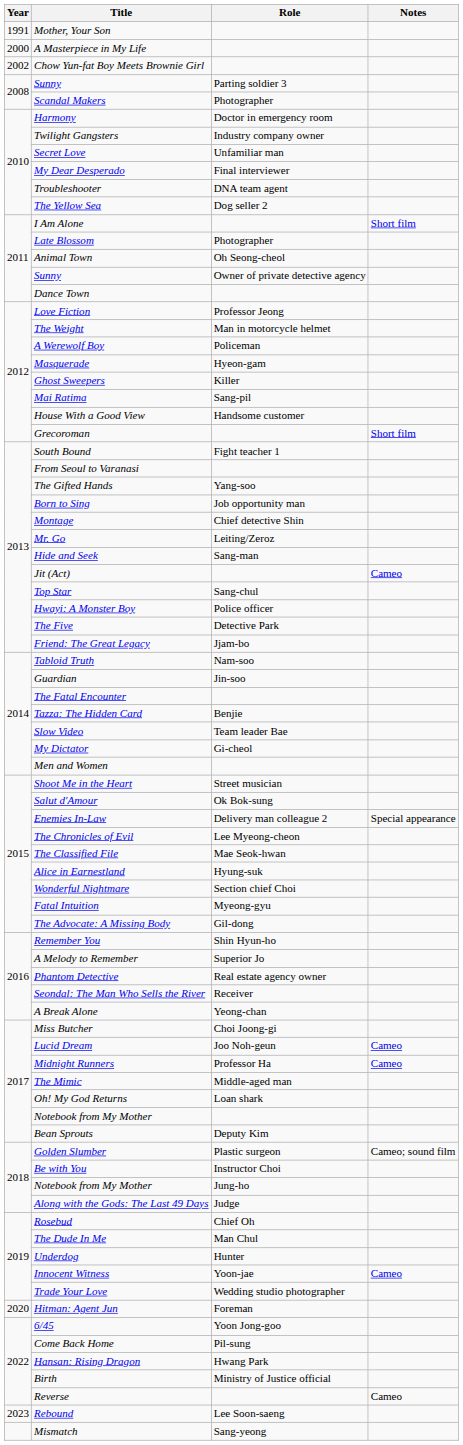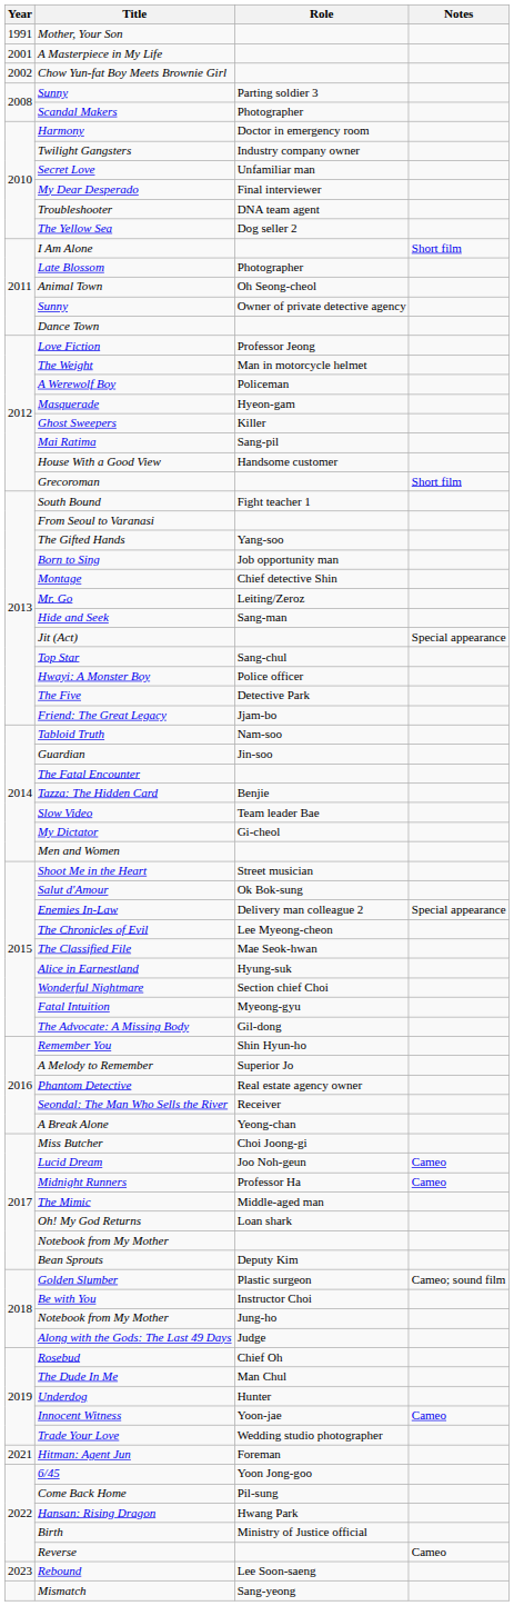 <table class="wikitable sortable">
 <tr>
 <th>Year</th>
 <th>Title</th>
 <th>Role</th>
 <th class="unsortable">Notes</th>
 </tr>
 <tr>
 <td>1991</td>
 <td><em>Mother, Your Son</em></td>
 <td></td>
 <td></td>
 </tr>
 <tr>
-<td>2000</td>
+<td>2001</td>
 <td><em>A Masterpiece in My Life</em></td>
 <td></td>
 <td></td>
 </tr>
 <tr>
 <td>2002</td>
 <td><em>Chow Yun-fat Boy Meets Brownie Girl</em></td>
 <td></td>
 <td></td>
 </tr>
 <tr>
 <td rowspan=2>2008</td>
 <td><em><a href='#'>Sunny</a></em></td>
 <td>Parting soldier 3</td>
 <td></td>
 </tr>
 <tr>
 <td><em><a href='#'>Scandal Makers</a></em></td>
 <td>Photographer</td>
 <td></td>
 </tr>
 <tr>
 <td rowspan=6>2010</td>
 <td><em><a href='#'>Harmony</a></em></td>
 <td>Doctor in emergency room</td>
 <td></td>
 </tr>
 <tr>
 <td><em>Twilight Gangsters</em></td>
 <td>Industry company owner</td>
 <td></td>
 </tr>
 <tr>
 <td><em><a href='#'>Secret Love</a></em></td>
 <td>Unfamiliar man</td>
 <td></td>
 </tr>
 <tr>
 <td><em><a href='#'>My Dear Desperado</a></em></td>
 <td>Final interviewer</td>
 <td></td>
 </tr>
 <tr>
 <td><em>Troubleshooter</em></td>
 <td>DNA team agent</td>
 <td></td>
 </tr>
 <tr>
 <td><em><a href='#'>The Yellow Sea</a></em></td>
 <td>Dog seller 2</td>
 <td></td>
 </tr>
 <tr>
 <td rowspan=5>2011</td>
 <td><em>I Am Alone</em></td>
 <td></td>
 <td><a href='#'>Short film</a></td>
 </tr>
 <tr>
 <td><em><a href='#'>Late Blossom</a></em></td>
 <td>Photographer</td>
 <td></td>
 </tr>
 <tr>
 <td><em>Animal Town</em></td>
 <td>Oh Seong-cheol</td>
 <td></td>
 </tr>
 <tr>
 <td><em><a href='#'>Sunny</a></em></td>
 <td>Owner of private detective agency</td>
 <td></td>
 </tr>
 <tr>
 <td><em>Dance Town</em></td>
 <td></td>
 <td></td>
 </tr>
 <tr>
 <td rowspan=8>2012</td>
 <td><em><a href='#'>Love Fiction</a></em></td>
 <td>Professor Jeong</td>
 <td></td>
 </tr>
 <tr>
 <td><em><a href='#'>The Weight</a></em></td>
 <td>Man in motorcycle helmet</td>
 <td></td>
 </tr>
 <tr>
 <td><em><a href='#'>A Werewolf Boy</a></em></td>
 <td>Policeman</td>
 <td></td>
 </tr>
 <tr>
 <td><em><a href='#'>Masquerade</a></em></td>
 <td>Hyeon-gam</td>
 <td></td>
 </tr>
 <tr>
 <td><em><a href='#'>Ghost Sweepers</a></em></td>
 <td>Killer</td>
 <td></td>
 </tr>
 <tr>
 <td><em><a href='#'>Mai Ratima</a></em></td>
 <td>Sang-pil</td>
 <td></td>
 </tr>
 <tr>
 <td><em>House With a Good View</em></td>
 <td>Handsome customer</td>
 <td></td>
 </tr>
 <tr>
 <td><em>Grecoroman</em></td>
 <td></td>
 <td><a href='#'>Short film</a></td>
 </tr>
 <tr>
 <td rowspan=12>2013</td>
 <td><em>South Bound</em></td>
 <td>Fight teacher 1</td>
 <td></td>
 </tr>
 <tr>
 <td><em>From Seoul to Varanasi</em></td>
 <td></td>
 <td></td>
 </tr>
 <tr>
 <td><em>The Gifted Hands</em></td>
 <td>Yang-soo</td>
 <td></td>
 </tr>
 <tr>
 <td><em><a href='#'>Born to Sing</a></em></td>
 <td>Job opportunity man</td>
 <td></td>
 </tr>
 <tr>
 <td><em><a href='#'>Montage</a></em></td>
 <td>Chief detective Shin</td>
 <td></td>
 </tr>
 <tr>
 <td><em><a href='#'>Mr. Go</a></em></td>
 <td>Leiting/Zeroz</td>
 <td></td>
 </tr>
 <tr>
 <td><em><a href='#'>Hide and Seek</a></em></td>
 <td>Sang-man</td>
 <td></td>
 </tr>
 <tr>
 <td><em>Jit (Act)</em></td>
 <td></td>
-<td><a href='#'>Cameo</a></td>
+<td>Special appearance</td>
 </tr>
 <tr>
 <td><em><a href='#'>Top Star</a></em></td>
 <td>Sang-chul</td>
 <td></td>
 </tr>
 <tr>
 <td><em><a href='#'>Hwayi: A Monster Boy</a></em></td>
 <td>Police officer</td>
 <td></td>
 </tr>
 <tr>
 <td><em><a href='#'>The Five</a></em></td>
 <td>Detective Park</td>
 <td></td>
 </tr>
 <tr>
 <td><em><a href='#'>Friend: The Great Legacy</a></em></td>
 <td>Jjam-bo</td>
 <td></td>
 </tr>
 <tr>
 <td rowspan=7>2014</td>
 <td><em><a href='#'>Tabloid Truth</a></em></td>
 <td>Nam-soo</td>
 <td></td>
 </tr>
 <tr>
 <td><em>Guardian</em></td>
 <td>Jin-soo</td>
 <td></td>
 </tr>
 <tr>
 <td><em><a href='#'>The Fatal Encounter</a></em></td>
 <td></td>
 <td></td>
 </tr>
 <tr>
 <td><em><a href='#'>Tazza: The Hidden Card</a></em></td>
 <td>Benjie</td>
 <td></td>
 </tr>
 <tr>
 <td><em><a href='#'>Slow Video</a></em></td>
 <td>Team leader Bae</td>
 <td></td>
 </tr>
 <tr>
 <td><em><a href='#'>My Dictator</a></em></td>
 <td>Gi-cheol</td>
 <td></td>
 </tr>
 <tr>
 <td><em>Men and Women</em></td>
 <td></td>
 <td></td>
 </tr>
 <tr>
 <td rowspan=9>2015</td>
 <td><em><a href='#'>Shoot Me in the Heart</a></em></td>
 <td>Street musician</td>
 <td></td>
 </tr>
 <tr>
 <td><em><a href='#'>Salut d'Amour</a></em></td>
 <td>Ok Bok-sung</td>
 <td></td>
 </tr>
 <tr>
 <td><em><a href='#'>Enemies In-Law</a></em></td>
 <td>Delivery man colleague 2</td>
 <td>Special appearance</td>
 </tr>
 <tr>
 <td><em><a href='#'>The Chronicles of Evil</a></em></td>
 <td>Lee Myeong-cheon</td>
 <td></td>
 </tr>
 <tr>
 <td><em><a href='#'>The Classified File</a></em></td>
 <td>Mae Seok-hwan</td>
 <td></td>
 </tr>
 <tr>
 <td><em><a href='#'>Alice in Earnestland</a></em></td>
 <td>Hyung-suk</td>
 <td></td>
 </tr>
 <tr>
 <td><em><a href='#'>Wonderful Nightmare</a></em></td>
 <td>Section chief Choi</td>
 <td></td>
 </tr>
 <tr>
 <td><em><a href='#'>Fatal Intuition</a></em></td>
 <td>Myeong-gyu</td>
 <td></td>
 </tr>
 <tr>
 <td><em><a href='#'>The Advocate: A Missing Body</a></em></td>
 <td>Gil-dong</td>
 <td></td>
 </tr>
 <tr>
 <td rowspan=5>2016</td>
 <td><em><a href='#'>Remember You</a></em></td>
 <td>Shin Hyun-ho</td>
 <td></td>
 </tr>
 <tr>
 <td><em>A Melody to Remember</em></td>
 <td>Superior Jo</td>
 <td></td>
 </tr>
 <tr>
 <td><em><a href='#'>Phantom Detective</a></em></td>
 <td>Real estate agency owner</td>
 <td></td>
 </tr>
 <tr>
 <td><em><a href='#'>Seondal: The Man Who Sells the River</a></em></td>
 <td>Receiver</td>
 <td></td>
 </tr>
 <tr>
 <td><em>A Break Alone</em></td>
 <td>Yeong-chan</td>
 <td></td>
 </tr>
 <tr>
 <td rowspan=7>2017</td>
 <td><em>Miss Butcher</em></td>
 <td>Choi Joong-gi</td>
 <td></td>
 </tr>
 <tr>
 <td><em><a href='#'>Lucid Dream</a></em></td>
 <td>Joo Noh-geun</td>
 <td><a href='#'>Cameo</a></td>
 </tr>
 <tr>
 <td><em><a href='#'>Midnight Runners</a></em></td>
 <td>Professor Ha</td>
 <td><a href='#'>Cameo</a></td>
 </tr>
 <tr>
 <td><em><a href='#'>The Mimic</a></em></td>
 <td>Middle-aged man</td>
 <td></td>
 </tr>
 <tr>
 <td><em>Oh! My God Returns</em></td>
 <td>Loan shark</td>
 <td></td>
 </tr>
 <tr>
 <td><em>Notebook from My Mother</em></td>
 <td></td>
 <td></td>
 </tr>
 <tr>
 <td><em>Bean Sprouts</em></td>
 <td>Deputy Kim</td>
 <td></td>
 </tr>
 <tr>
 <td rowspan=4>2018</td>
 <td><em><a href='#'>Golden Slumber</a></em></td>
 <td>Plastic surgeon</td>
 <td>Cameo; sound film</td>
 </tr>
 <tr>
 <td><em><a href='#'>Be with You</a></em></td>
 <td>Instructor Choi</td>
 <td></td>
 </tr>
 <tr>
 <td><em>Notebook from My Mother</em></td>
 <td>Jung-ho</td>
 <td></td>
 </tr>
 <tr>
 <td><em><a href='#'>Along with the Gods: The Last 49 Days</a></em></td>
 <td>Judge</td>
 <td></td>
 </tr>
 <tr>
 <td rowspan=5>2019</td>
 <td><em><a href='#'>Rosebud</a></em></td>
 <td>Chief Oh</td>
 <td></td>
 </tr>
 <tr>
 <td><em><a href='#'>The Dude In Me</a></em></td>
 <td>Man Chul</td>
 <td></td>
 </tr>
 <tr>
 <td><em><a href='#'>Underdog</a></em></td>
 <td>Hunter</td>
 <td></td>
 </tr>
 <tr>
 <td><em><a href='#'>Innocent Witness</a></em></td>
 <td>Yoon-jae</td>
 <td><a href='#'>Cameo</a></td>
 </tr>
 <tr>
 <td><em><a href='#'>Trade Your Love</a></em></td>
 <td>Wedding studio photographer</td>
 <td></td>
 </tr>
 <tr>
-<td>2020</td>
+<td>2021</td>
 <td><em><a href='#'>Hitman: Agent Jun</a></em></td>
 <td>Foreman</td>
 <td></td>
 </tr>
 <tr>
 <td rowspan="5">2022</td>
 <td><em><a href='#'>6/45</a></em></td>
 <td>Yoon Jong-goo</td>
 <td></td>
 </tr>
 <tr>
 <td><em>Come Back Home</em></td>
 <td>Pil-sung</td>
 <td></td>
 </tr>
 <tr>
 <td><em><a href='#'>Hansan: Rising Dragon</a></em></td>
 <td>Hwang Park</td>
 <td></td>
 </tr>
 <tr>
 <td><em>Birth</em></td>
 <td>Ministry of Justice official</td>
 <td></td>
 </tr>
 <tr>
 <td><em>Reverse</em></td>
 <td></td>
 <td>Cameo</td>
 </tr>
 <tr>
 <td>2023</td>
 <td><em><a href='#'>Rebound</a></em></td>
 <td>Lee Soon-saeng</td>
 <td></td>
 </tr>
 <tr>
 <td></td>
 <td><em>Mismatch</em></td>
 <td>Sang-yeong</td>
 <td></td>
 </tr>
 </table>
